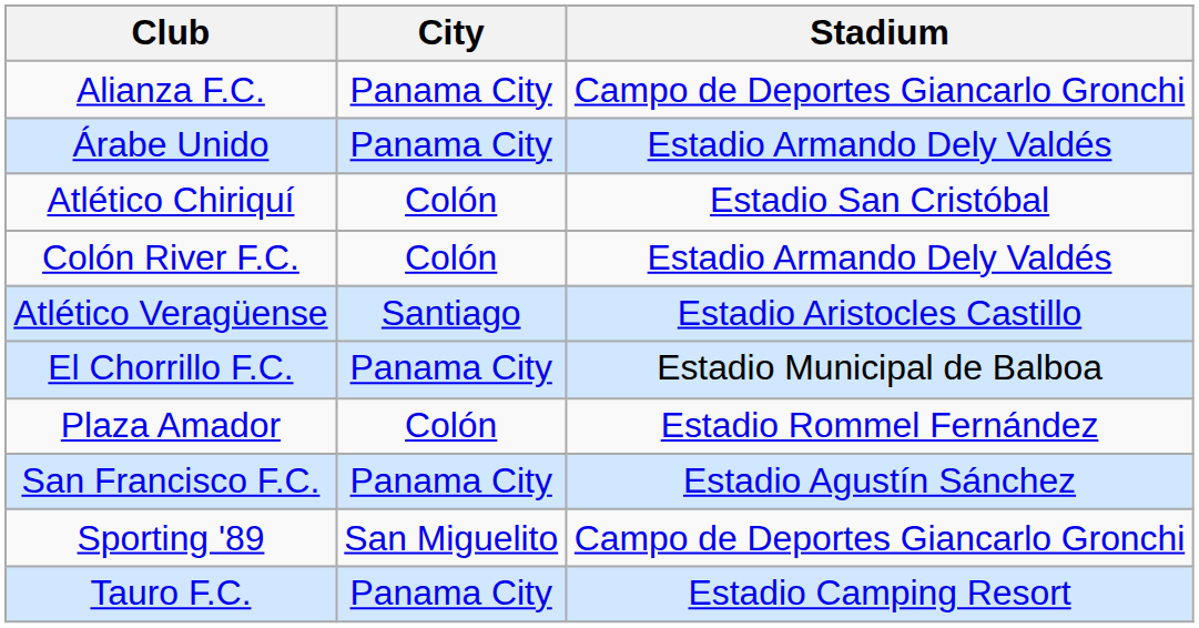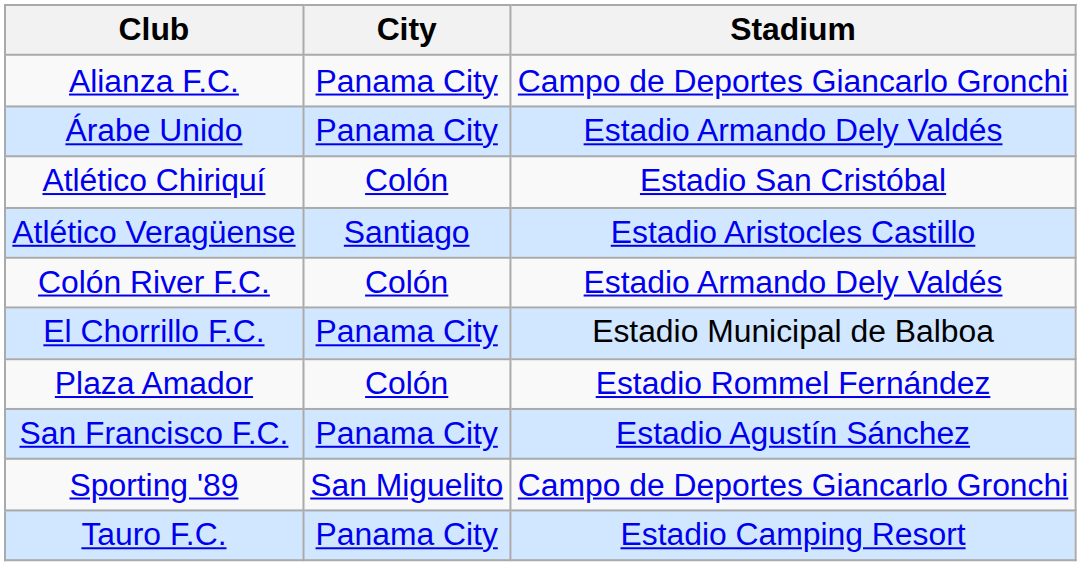 <table class="wikitable" style="text-align: center;">
 <tr>
 <th>Club</th>
 <th>City</th>
 <th>Stadium</th>
 </tr>
 <tr>
 <td><a href='#'>Alianza F.C.</a></td>
 <td><a href='#'>Panama City</a></td>
 <td><a href='#'>Campo de Deportes Giancarlo Gronchi</a></td>
 </tr>
 <tr bgcolor=#D0E7FF>
 <td><a href='#'>Árabe Unido</a></td>
 <td><a href='#'>Panama City</a></td>
 <td><a href='#'>Estadio Armando Dely Valdés</a></td>
 </tr>
 <tr>
 <td><a href='#'>Atlético Chiriquí</a></td>
 <td><a href='#'>Colón</a></td>
 <td><a href='#'>Estadio San Cristóbal</a></td>
 </tr>
+<tr bgcolor=#D0E7FF>
+<td><a href='#'>Atlético Veragüense</a></td>
+<td><a href='#'>Santiago</a></td>
+<td><a href='#'>Estadio Aristocles Castillo</a></td>
+</tr>
 <tr>
 <td><a href='#'>Colón River F.C.</a></td>
 <td><a href='#'>Colón</a></td>
 <td><a href='#'>Estadio Armando Dely Valdés</a></td>
-</tr>
-<tr bgcolor=#D0E7FF>
-<td><a href='#'>Atlético Veragüense</a></td>
-<td><a href='#'>Santiago</a></td>
-<td><a href='#'>Estadio Aristocles Castillo</a></td>
 </tr>
 <tr bgcolor=#D0E7FF>
 <td><a href='#'>El Chorrillo F.C.</a></td>
 <td><a href='#'>Panama City</a></td>
 <td>Estadio Municipal de Balboa</td>
 </tr>
 <tr>
 <td><a href='#'>Plaza Amador</a></td>
 <td><a href='#'>Colón</a></td>
 <td><a href='#'>Estadio Rommel Fernández</a></td>
 </tr>
 <tr bgcolor=#D0E7FF>
 <td><a href='#'>San Francisco F.C.</a></td>
 <td><a href='#'>Panama City</a></td>
 <td><a href='#'>Estadio Agustín Sánchez</a></td>
 </tr>
 <tr>
 <td><a href='#'>Sporting '89</a></td>
 <td><a href='#'>San Miguelito</a></td>
 <td><a href='#'>Campo de Deportes Giancarlo Gronchi</a></td>
 </tr>
 <tr bgcolor=#D0E7FF>
 <td><a href='#'>Tauro F.C.</a></td>
 <td><a href='#'>Panama City</a></td>
 <td><a href='#'>Estadio Camping Resort</a></td>
 </tr>
 </table>
